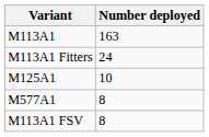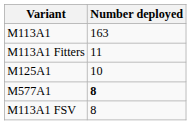 <table class="wikitable">
 <tr>
 <th scope="col">Variant</th>
 <th scope="col">Number deployed</th>
 </tr>
 <tr>
 <td>M113A1</td>
 <td>163</td>
 </tr>
 <tr>
 <td>M113A1 Fitters</td>
-<td>24</td>
+<td>11</td>
 </tr>
 <tr>
 <td>M125A1</td>
 <td>10</td>
 </tr>
 <tr>
 <td>M577A1</td>
-<td>8</td>
+<td><strong>8</strong></td>
 </tr>
 <tr>
 <td>M113A1 FSV</td>
 <td>8</td>
 </tr>
 </table>
